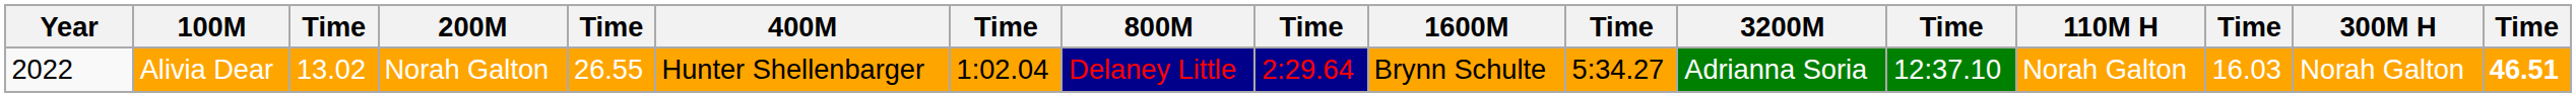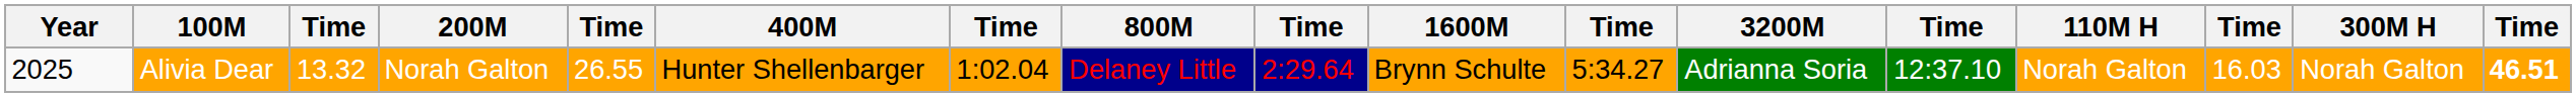 <table class="wikitable sortable" style="width: 100%; font-size: 85%;">
 <tr>
 <th width="5%">Year</th>
 <th>100M</th>
 <th>Time</th>
 <th>200M</th>
 <th>Time</th>
 <th>400M</th>
 <th>Time</th>
 <th>800M</th>
 <th>Time</th>
 <th>1600M</th>
 <th>Time</th>
 <th>3200M</th>
 <th>Time</th>
 <th>110M H</th>
 <th>Time</th>
 <th>300M H</th>
 <th>Time</th>
 </tr>
 <tr>
-<td>2022</td>
+<td>2025</td>
 <td !align=center style="background:orange;color:white">Alivia Dear</td>
-<td !align=center style="background:orange;color:white">13.02</td>
+<td !align=center style="background:orange;color:white">13.32</td>
 <td !align=center style="background:orange;color:white">Norah Galton</td>
 <td !align=center style="background:orange;color:white">26.55</td>
 <td !align=center style="background:orange;color:black">Hunter Shellenbarger</td>
 <td !align=center style="background:orange;color:black">1:02.04</td>
 <td !align=center style="background:darkblue;color:red">Delaney Little</td>
 <td !align=center style="background:darkblue;color:red">2:29.64</td>
 <td !align=center style="background:orange;color:black">Brynn Schulte</td>
 <td !align=center style="background:orange;color:black">5:34.27</td>
 <td !align=center style="background:green;color:white">Adrianna Soria</td>
 <td !align=center style="background:green;color:white">12:37.10</td>
 <td !align=center style="background:orange;color:white">Norah Galton</td>
 <td !align=center style="background:orange;color:white">16.03</td>
 <td !align=center style="background:orange;color:white">Norah Galton</td>
 <td !align=center style="background:orange;color:white"><strong>46.51</strong></td>
 </tr>
 <tr>
 </tr>
 </table>
